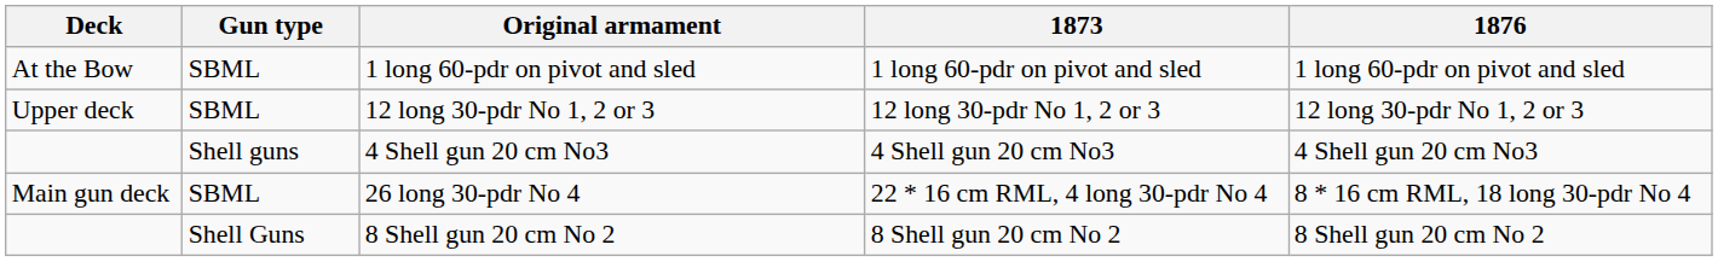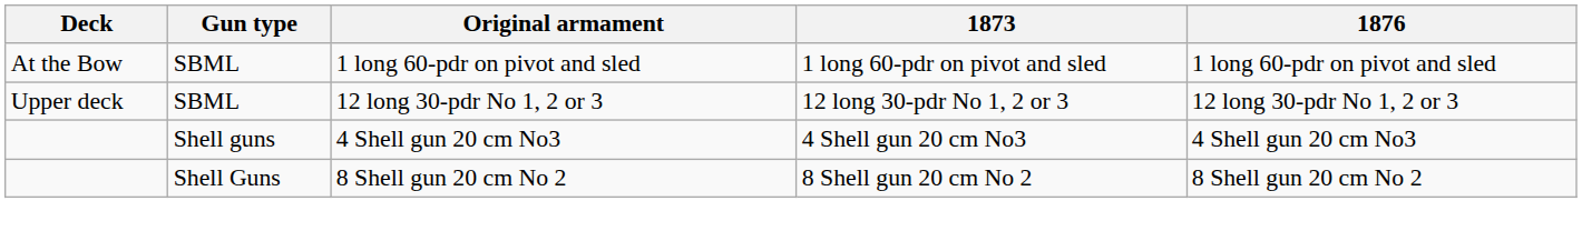 <table class="wikitable">
 <tr>
 <th width="100">Deck</th>
 <th width="100">Gun type</th>
 <th width="300">Original armament</th>
 <th width="250">1873</th>
 <th width="250">1876</th>
 </tr>
 <tr>
 <td>At the Bow</td>
 <td>SBML</td>
 <td>1 long 60-pdr on pivot and sled</td>
 <td>1 long 60-pdr on pivot and sled</td>
 <td>1 long 60-pdr on pivot and sled</td>
 </tr>
 <tr>
 <td>Upper deck</td>
 <td>SBML</td>
 <td>12 long 30-pdr No 1, 2 or 3</td>
 <td>12 long 30-pdr No 1, 2 or 3</td>
 <td>12 long 30-pdr No 1, 2 or 3</td>
 </tr>
 <tr>
 <td></td>
 <td>Shell guns</td>
 <td>4 Shell gun 20 cm No3</td>
 <td>4 Shell gun 20 cm No3</td>
 <td>4 Shell gun 20 cm No3</td>
 </tr>
 <tr>
-<td>Main gun deck</td>
-<td>SBML</td>
-<td>26 long 30-pdr No 4</td>
-<td>22 * 16 cm RML, 4 long 30-pdr No 4</td>
-<td>8 * 16 cm RML, 18 long 30-pdr No 4</td>
-</tr>
-<tr>
 <td></td>
 <td>Shell Guns</td>
 <td>8 Shell gun 20 cm No 2</td>
 <td>8 Shell gun 20 cm No 2</td>
 <td>8 Shell gun 20 cm No 2</td>
 </tr>
 </table>
